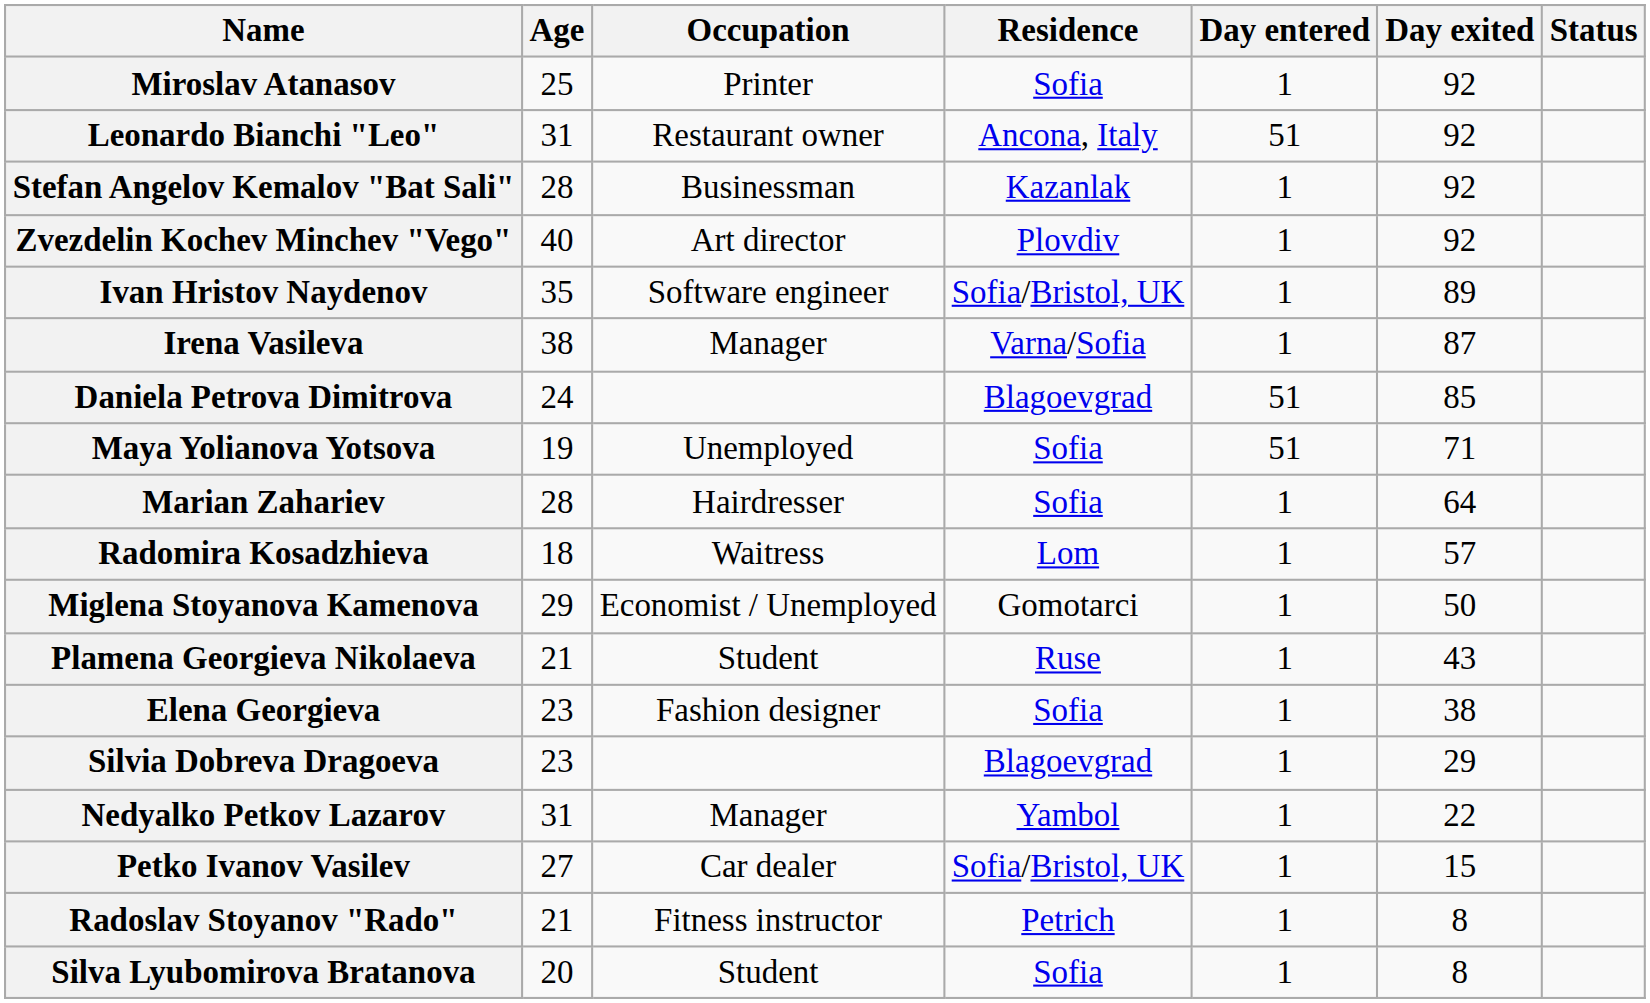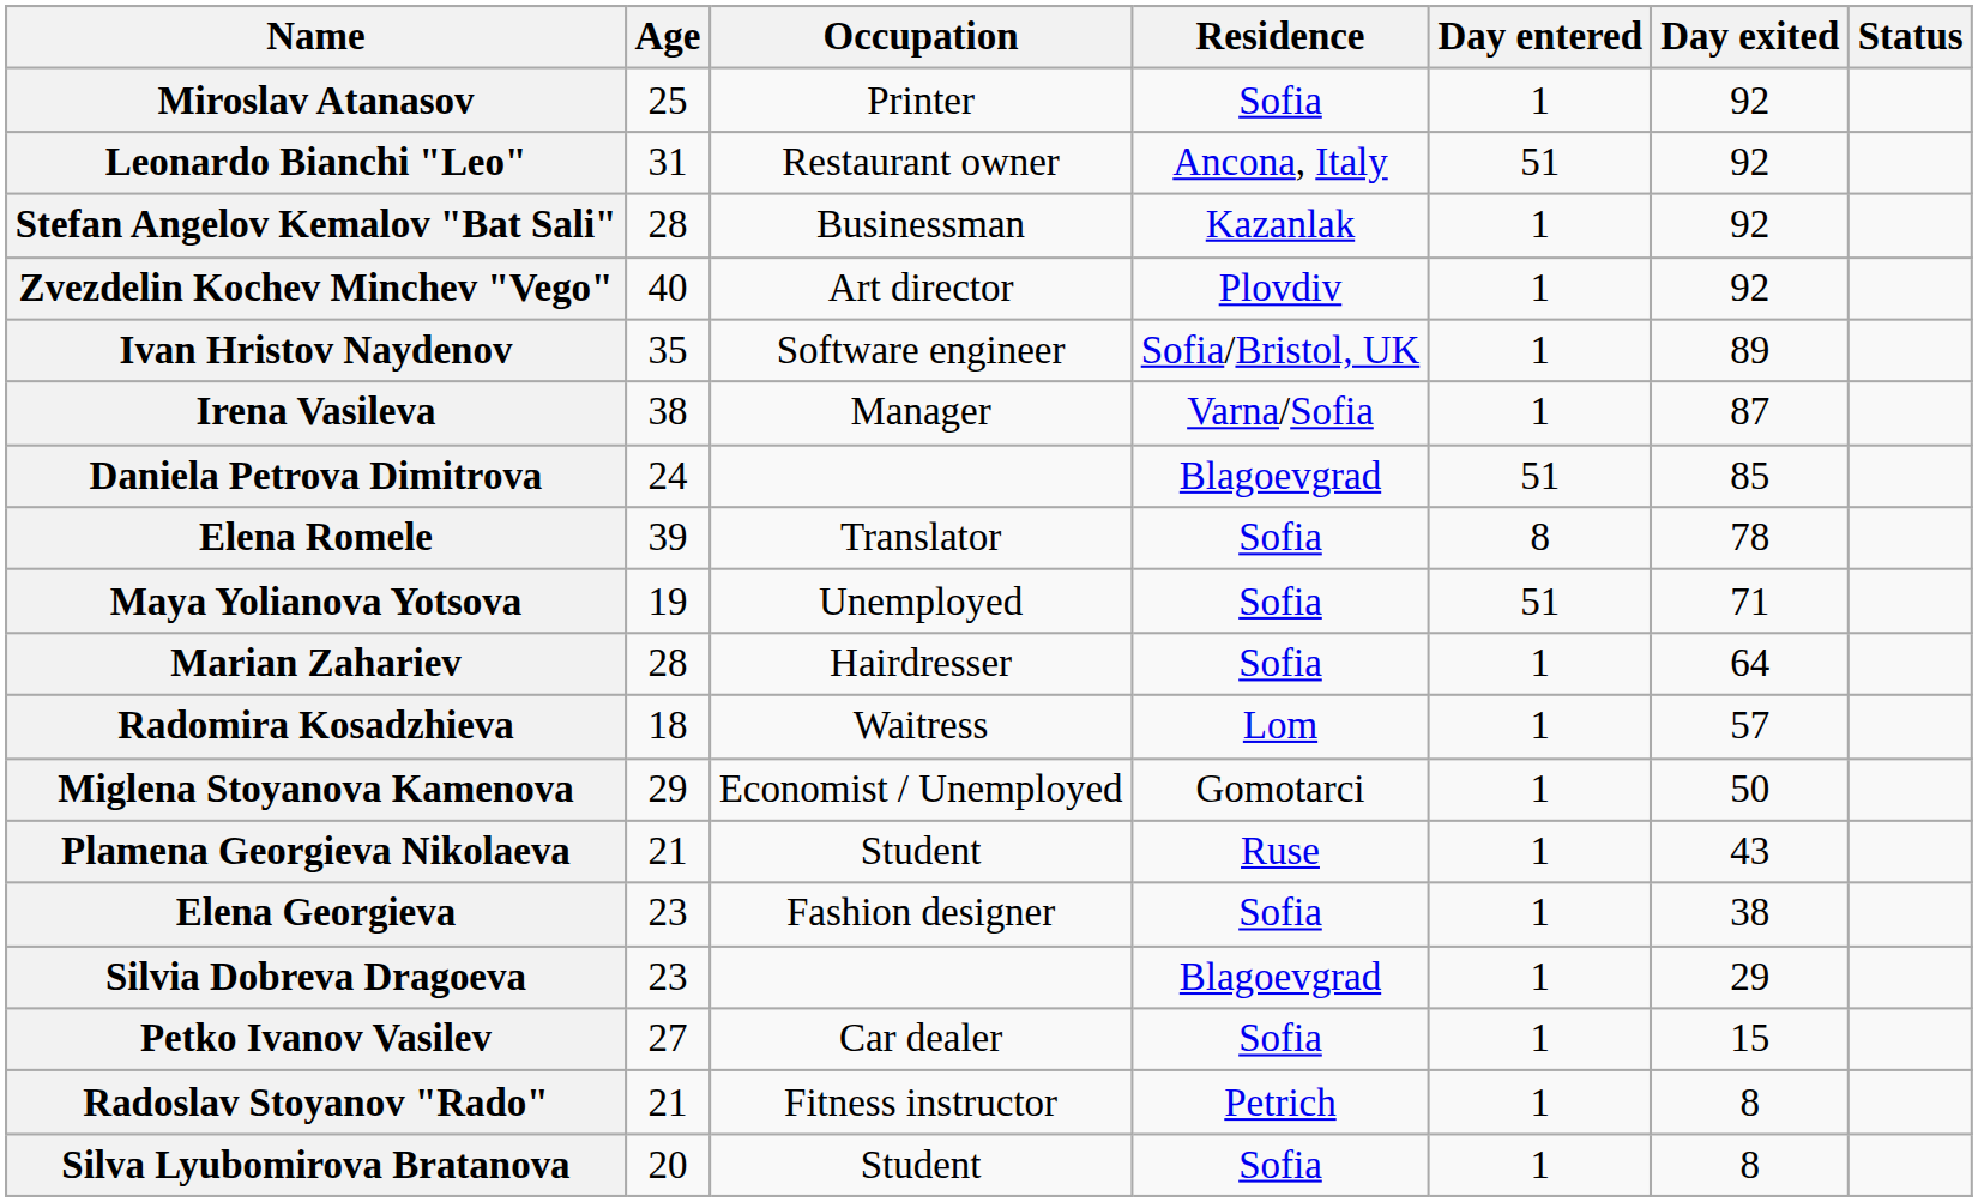 <table class="wikitable sortable" style="text-align:center;">
 <tr>
 <th>Name</th>
 <th>Age</th>
 <th>Occupation</th>
 <th>Residence</th>
 <th>Day entered</th>
 <th>Day exited</th>
 <th>Status</th>
 </tr>
 <tr>
 <th>Miroslav Atanasov</th>
 <td>25</td>
 <td>Printer</td>
 <td><a href='#'>Sofia</a></td>
 <td>1</td>
 <td>92</td>
 <td></td>
 </tr>
 <tr>
 <th>Leonardo Bianchi "Leo"</th>
 <td>31</td>
 <td>Restaurant owner</td>
 <td><a href='#'>Ancona</a>, <a href='#'>Italy</a></td>
 <td>51</td>
 <td>92</td>
 <td></td>
 </tr>
 <tr>
 <th><strong>Stefan Angelov Kemalov "Bat Sali"</strong></th>
 <td>28</td>
 <td>Businessman</td>
 <td><a href='#'>Kazanlak</a></td>
 <td>1</td>
 <td>92</td>
 <td></td>
 </tr>
 <tr>
 <th><strong>Zvezdelin Kochev Minchev "Vego"</strong></th>
 <td>40</td>
 <td>Art director</td>
 <td><a href='#'>Plovdiv</a></td>
 <td>1</td>
 <td>92</td>
 <td></td>
 </tr>
 <tr>
 <th><strong>Ivan Hristov Naydenov</strong></th>
 <td>35</td>
 <td>Software engineer</td>
 <td><a href='#'>Sofia</a>/<a href='#'>Bristol, UK</a></td>
 <td>1</td>
 <td>89</td>
 <td></td>
 </tr>
 <tr>
 <th><strong>Irena Vasileva</strong></th>
 <td>38</td>
 <td>Manager</td>
 <td><a href='#'>Varna</a>/<a href='#'>Sofia</a></td>
 <td>1</td>
 <td>87</td>
 <td></td>
 </tr>
 <tr>
 <th><strong>Daniela Petrova Dimitrova</strong></th>
 <td>24</td>
 <td></td>
 <td><a href='#'>Blagoevgrad</a></td>
 <td>51</td>
 <td>85</td>
 <td></td>
 </tr>
 <tr>
+<th><strong>Elena Romele</strong></th>
+<td>39</td>
+<td>Translator</td>
+<td><a href='#'>Sofia</a></td>
+<td>8</td>
+<td>78</td>
+<td></td>
+</tr>
+<tr>
 <th><strong>Maya Yolianova Yotsova</strong></th>
 <td>19</td>
 <td>Unemployed</td>
 <td><a href='#'>Sofia</a></td>
 <td>51</td>
 <td>71</td>
 <td></td>
 </tr>
 <tr>
 <th><strong>Marian Zahariev</strong></th>
 <td>28</td>
 <td>Hairdresser</td>
 <td><a href='#'>Sofia</a></td>
 <td>1</td>
 <td>64</td>
 <td></td>
 </tr>
 <tr>
 <th><strong>Radomira Kosadzhieva</strong></th>
 <td>18</td>
 <td>Waitress</td>
 <td><a href='#'>Lom</a></td>
 <td>1</td>
 <td>57</td>
 <td></td>
 </tr>
 <tr>
 <th><strong>Miglena Stoyanova Kamenova</strong></th>
 <td>29</td>
 <td>Economist / Unemployed</td>
 <td>Gomotarci</td>
 <td>1</td>
 <td>50</td>
 <td></td>
 </tr>
 <tr>
 <th><strong>Plamena Georgieva Nikolaeva</strong></th>
 <td>21</td>
 <td>Student</td>
 <td><a href='#'>Ruse</a></td>
 <td>1</td>
 <td>43</td>
 <td></td>
 </tr>
 <tr>
 <th><strong>Elena Georgieva</strong></th>
 <td>23</td>
 <td>Fashion designer</td>
 <td><a href='#'>Sofia</a></td>
 <td>1</td>
 <td>38</td>
 <td></td>
 </tr>
 <tr>
 <th><strong>Silvia Dobreva Dragoeva</strong></th>
 <td>23</td>
 <td></td>
 <td><a href='#'>Blagoevgrad</a></td>
 <td>1</td>
 <td>29</td>
 <td></td>
 </tr>
 <tr>
-<th><strong>Nedyalko Petkov Lazarov</strong></th>
-<td>31</td>
-<td>Manager</td>
-<td><a href='#'>Yambol</a></td>
-<td>1</td>
-<td>22</td>
-<td></td>
-</tr>
-<tr>
 <th><strong>Petko Ivanov Vasilev</strong></th>
 <td>27</td>
 <td>Car dealer</td>
-<td><a href='#'>Sofia</a>/<a href='#'>Bristol, UK</a></td>
+<td><a href='#'>Sofia</a></td>
 <td>1</td>
 <td>15</td>
 <td></td>
 </tr>
 <tr>
 <th><strong>Radoslav Stoyanov "Rado"</strong></th>
 <td>21</td>
 <td>Fitness instructor</td>
 <td><a href='#'>Petrich</a></td>
 <td>1</td>
 <td>8</td>
 <td></td>
 </tr>
 <tr>
 <th><strong>Silva Lyubomirova Bratanova</strong></th>
 <td>20</td>
 <td>Student</td>
 <td><a href='#'>Sofia</a></td>
 <td>1</td>
 <td>8</td>
 <td></td>
 </tr>
 </table>
